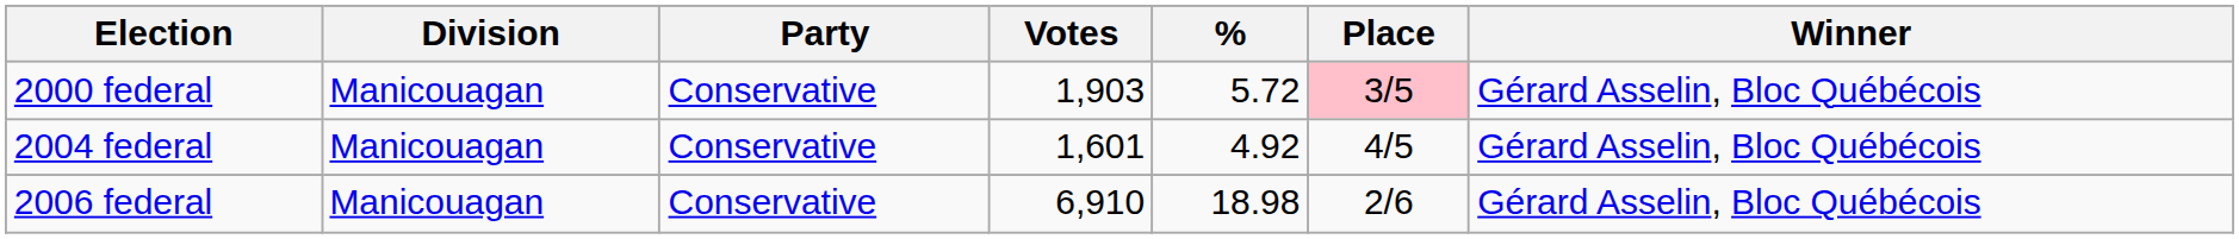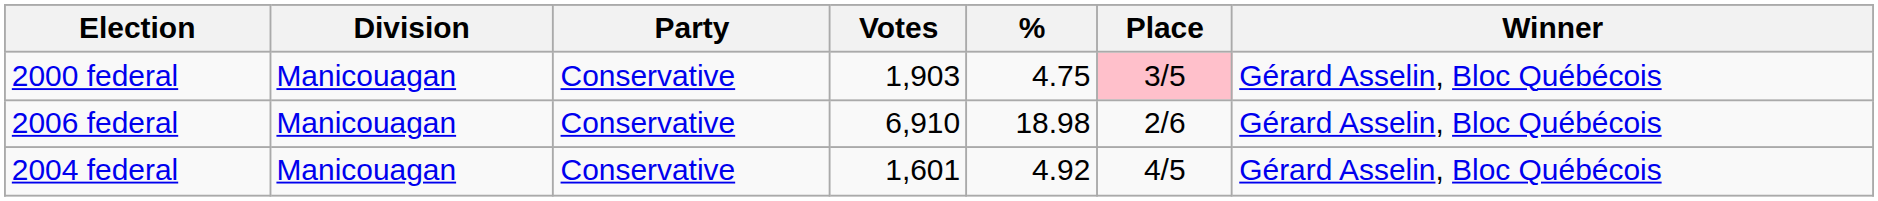 <table class="wikitable" width="1000">
 <tr>
 <th align="left">Election</th>
 <th align="left">Division</th>
 <th align="left">Party</th>
 <th align="right">Votes</th>
 <th align="right">%</th>
 <th align="center">Place</th>
 <th align="center">Winner</th>
 </tr>
 <tr>
 <td align="left"><a href='#'>2000 federal</a></td>
 <td align="left"><a href='#'>Manicouagan</a></td>
 <td align="left"><a href='#'>Conservative</a></td>
 <td align="right">1,903</td>
-<td align="right">5.72</td>
+<td align="right">4.75</td>
 <td align="center" style="background: pink;">3/5</td>
+<td align="left"><a href='#'>Gérard Asselin</a>, <a href='#'>Bloc Québécois</a></td>
+</tr>
+<tr>
+<td align="left"><a href='#'>2006 federal</a></td>
+<td align="left"><a href='#'>Manicouagan</a></td>
+<td align="left"><a href='#'>Conservative</a></td>
+<td align="right">6,910</td>
+<td align="right">18.98</td>
+<td align="center">2/6</td>
 <td align="left"><a href='#'>Gérard Asselin</a>, <a href='#'>Bloc Québécois</a></td>
 </tr>
 <tr>
 <td align="left"><a href='#'>2004 federal</a></td>
 <td align="left"><a href='#'>Manicouagan</a></td>
 <td align="left"><a href='#'>Conservative</a></td>
 <td align="right">1,601</td>
 <td align="right">4.92</td>
 <td align="center">4/5</td>
 <td align="left"><a href='#'>Gérard Asselin</a>, <a href='#'>Bloc Québécois</a></td>
 </tr>
-<tr>
-<td align="left"><a href='#'>2006 federal</a></td>
-<td align="left"><a href='#'>Manicouagan</a></td>
-<td align="left"><a href='#'>Conservative</a></td>
-<td align="right">6,910</td>
-<td align="right">18.98</td>
-<td align="center">2/6</td>
-<td align="left"><a href='#'>Gérard Asselin</a>, <a href='#'>Bloc Québécois</a></td>
-</tr>
 </table>
